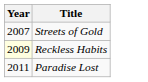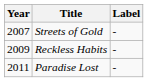 <table class="wikitable">
 <tr>
 <th rowspan="1">Year</th>
 <th rowspan="1">Title</th>
+<th rowspan="1">Label</th>
 </tr>
 <tr>
 <td align="center">2007</td>
 <td align="left"><em>Streets of Gold</em></td>
+<td align="left">-</td>
 </tr>
 <tr>
-<td align="center" style="background: lightyellow;">2009</td>
+<td align="center">2009</td>
 <td align="left"><em>Reckless Habits</em></td>
+<td align="left">-</td>
 </tr>
 <tr>
 <td align="center">2011</td>
 <td align="left"><em>Paradise Lost</em></td>
+<td align="left">-</td>
 </tr>
 </table>
